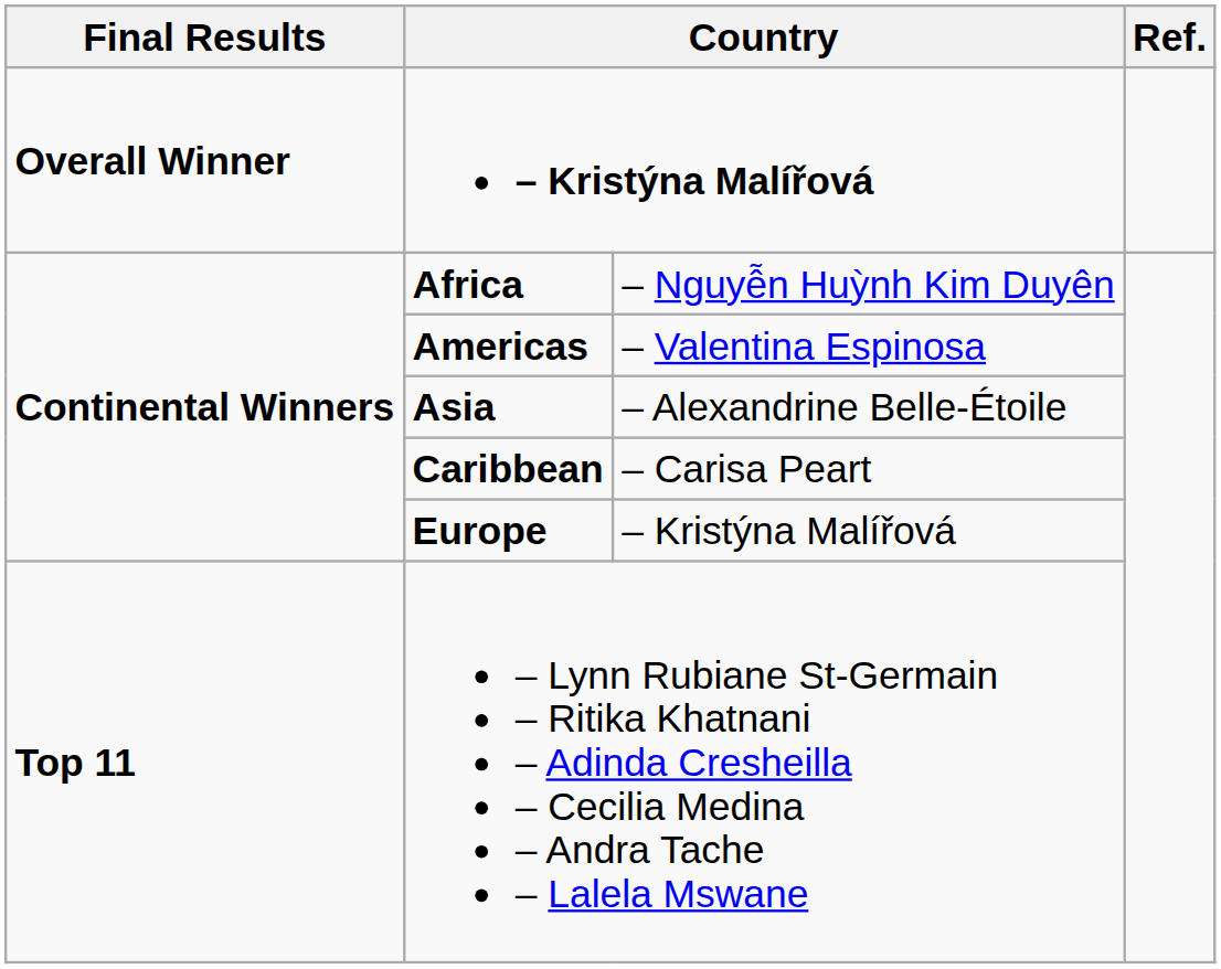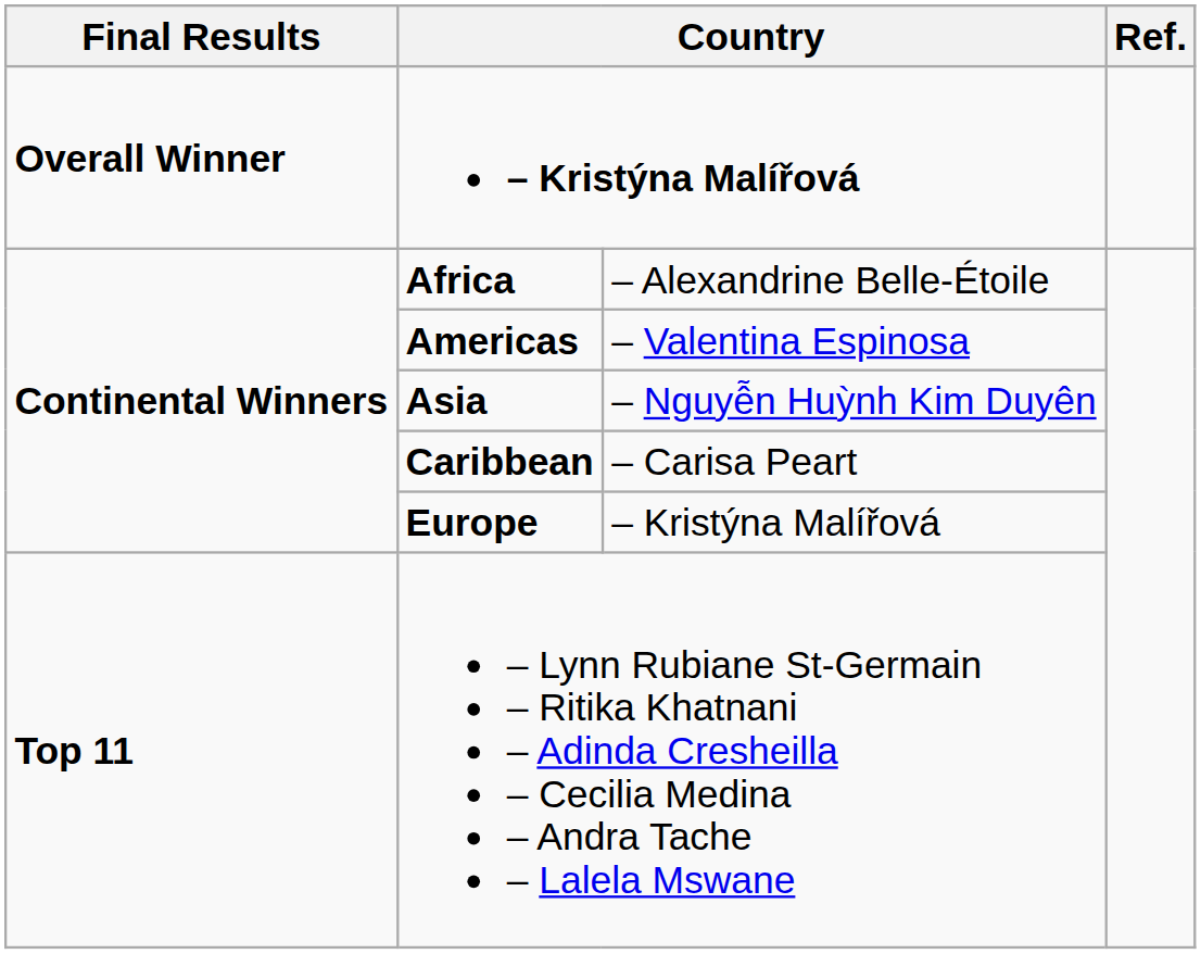 <table class="wikitable sortable" style="font-size:95%;">
 <tr>
 <th>Final Results</th>
 <th colspan="2">Country</th>
 <th>Ref.</th>
 </tr>
 <tr>
 <td><strong>Overall Winner</strong></td>
 <td colspan="2"><br><ul><li><strong> – Kristýna Malířová</strong></li></ul></td>
 <td></td>
 </tr>
 <tr>
 <td rowspan="5"><strong>Continental Winners</strong></td>
 <td><strong>Africa</strong></td>
-<td> – <a href='#'>Nguyễn Huỳnh Kim Duyên</a></td>
+<td> – Alexandrine Belle-Étoile</td>
 <td rowspan="6"><br></td>
 </tr>
 <tr>
 <td><strong>Americas</strong></td>
 <td> – <a href='#'>Valentina Espinosa</a></td>
 </tr>
 <tr>
 <td><strong>Asia</strong></td>
-<td> – Alexandrine Belle-Étoile</td>
+<td> – <a href='#'>Nguyễn Huỳnh Kim Duyên</a></td>
 </tr>
 <tr>
 <td><strong>Caribbean</strong></td>
 <td> – Carisa Peart</td>
 </tr>
 <tr>
 <td><strong>Europe</strong></td>
 <td> – Kristýna Malířová</td>
 </tr>
 <tr>
 <td><strong>Top 11</strong></td>
 <td colspan="2"><br><ul><li> – Lynn Rubiane St-Germain</li><li> – Ritika Khatnani</li><li> – <a href='#'>Adinda Cresheilla</a></li><li> – Cecilia Medina</li><li> – Andra Tache</li><li> – <a href='#'>Lalela Mswane</a></li></ul></td>
 </tr>
 </table>
